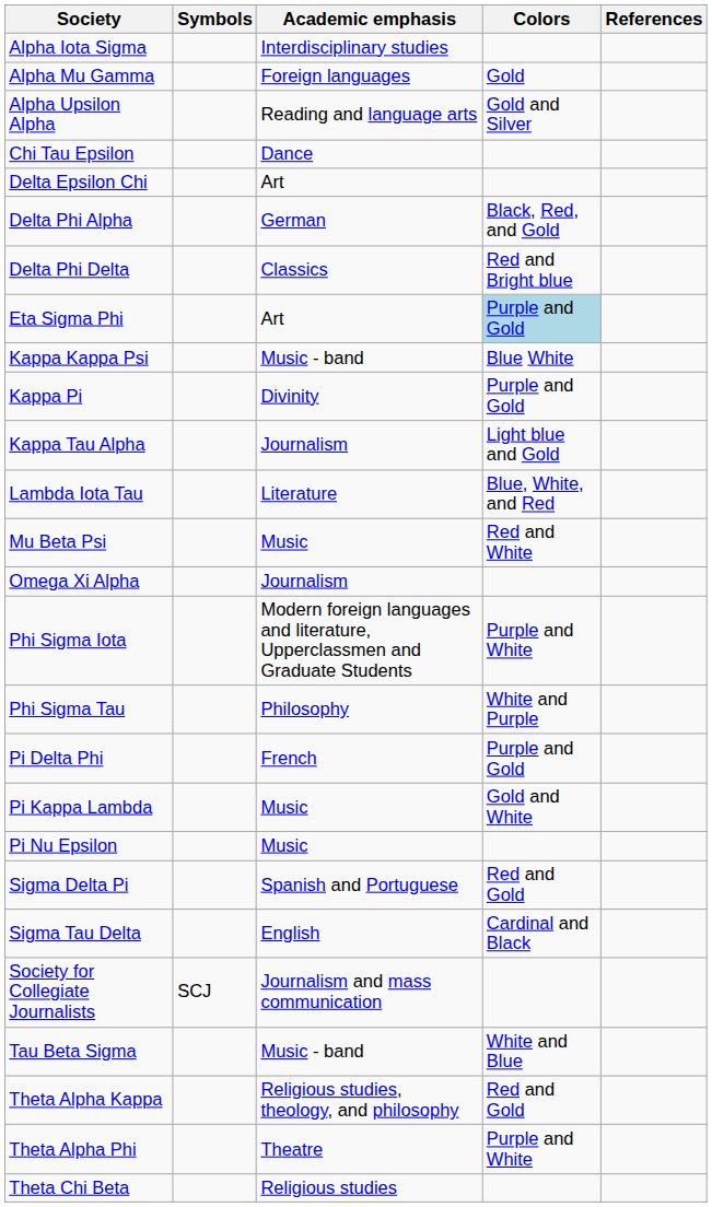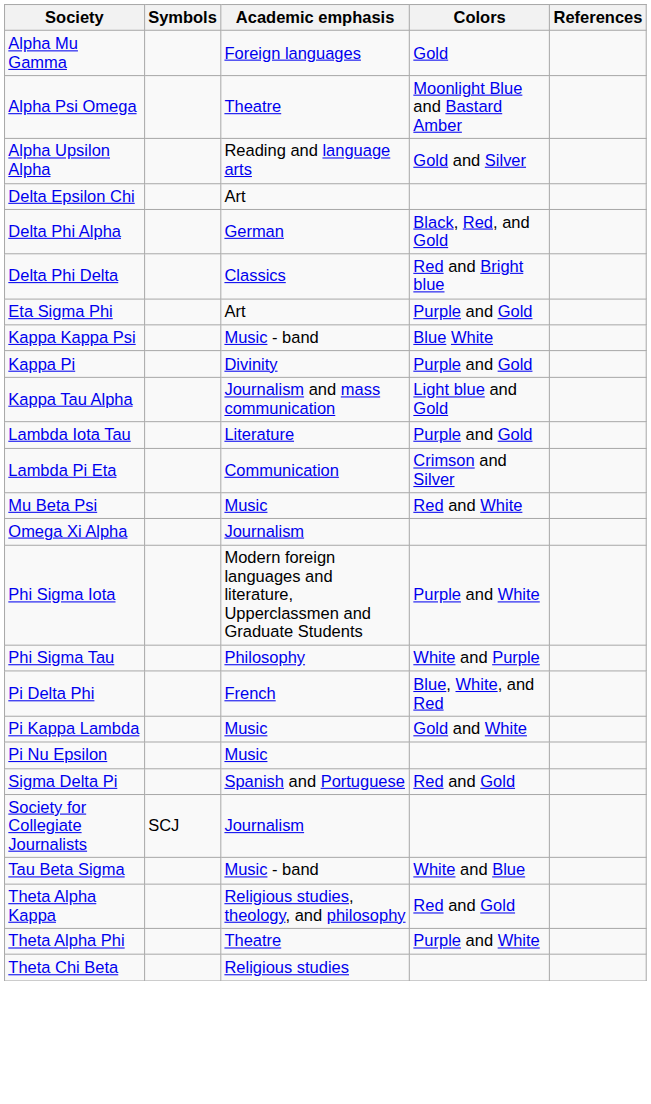 <table class="wikitable sortable" style="width:100%;">
 <tr>
 <th>Society</th>
 <th>Symbols</th>
 <th>Academic emphasis</th>
 <th>Colors</th>
 <th>References</th>
 </tr>
 <tr>
-<td><a href='#'>Alpha Iota Sigma</a></td>
-<td><strong></strong></td>
-<td><a href='#'>Interdisciplinary studies</a></td>
-<td></td>
-<td></td>
-</tr>
-<tr>
 <td><a href='#'>Alpha Mu Gamma</a></td>
 <td><strong></strong></td>
 <td><a href='#'>Foreign languages</a></td>
 <td> <a href='#'>Gold</a></td>
 <td></td>
 </tr>
 <tr>
+<td><a href='#'>Alpha Psi Omega</a></td>
+<td><strong></strong></td>
+<td><a href='#'>Theatre</a></td>
+<td> <a href='#'>Moonlight Blue</a> and  <a href='#'>Bastard Amber</a></td>
+<td></td>
+</tr>
+<tr>
 <td><a href='#'>Alpha Upsilon Alpha</a></td>
 <td><strong></strong></td>
 <td>Reading and <a href='#'>language arts</a></td>
 <td> <a href='#'>Gold</a> and  <a href='#'>Silver</a></td>
-<td></td>
-</tr>
-<tr>
-<td><a href='#'>Chi Tau Epsilon</a></td>
-<td><strong></strong></td>
-<td><a href='#'>Dance</a></td>
-<td></td>
 <td></td>
 </tr>
 <tr>
 <td><a href='#'>Delta Epsilon Chi</a></td>
 <td><strong></strong></td>
 <td>Art</td>
 <td></td>
 <td></td>
 </tr>
 <tr>
 <td><a href='#'>Delta Phi Alpha</a></td>
 <td><strong></strong></td>
 <td><a href='#'>German</a></td>
 <td> <a href='#'>Black</a>,  <a href='#'>Red</a>, and  <a href='#'>Gold</a></td>
 <td></td>
 </tr>
 <tr>
 <td><a href='#'>Delta Phi Delta</a></td>
 <td><strong></strong></td>
 <td><a href='#'>Classics</a></td>
 <td> <a href='#'>Red</a> and  <a href='#'>Bright blue</a></td>
 <td></td>
 </tr>
 <tr>
 <td><a href='#'>Eta Sigma Phi</a></td>
 <td><strong></strong></td>
 <td>Art</td>
-<td style="background: lightblue;"> <a href='#'>Purple</a> and  <a href='#'>Gold</a></td>
+<td> <a href='#'>Purple</a> and  <a href='#'>Gold</a></td>
 <td></td>
 </tr>
 <tr>
 <td><a href='#'>Kappa Kappa Psi</a></td>
 <td><strong></strong></td>
 <td><a href='#'>Music</a> - band</td>
 <td> <a href='#'>Blue</a>  <a href='#'>White</a></td>
 <td></td>
 </tr>
 <tr>
 <td><a href='#'>Kappa Pi</a></td>
 <td><strong></strong></td>
 <td><a href='#'>Divinity</a></td>
 <td> <a href='#'>Purple</a> and  <a href='#'>Gold</a></td>
 <td></td>
 </tr>
 <tr>
 <td><a href='#'>Kappa Tau Alpha</a></td>
 <td><strong></strong></td>
-<td><a href='#'>Journalism</a></td>
+<td><a href='#'>Journalism</a> and <a href='#'>mass communication</a></td>
 <td> <a href='#'>Light blue</a> and  <a href='#'>Gold</a></td>
 <td></td>
 </tr>
 <tr>
 <td><a href='#'>Lambda Iota Tau</a></td>
 <td><strong></strong></td>
 <td><a href='#'>Literature</a></td>
-<td> <a href='#'>Blue</a>,  <a href='#'>White</a>, and  <a href='#'>Red</a></td>
+<td> <a href='#'>Purple</a> and  <a href='#'>Gold</a></td>
+<td></td>
+</tr>
+<tr>
+<td><a href='#'>Lambda Pi Eta</a></td>
+<td><strong></strong></td>
+<td><a href='#'>Communication</a></td>
+<td> <a href='#'>Crimson</a> and  <a href='#'>Silver</a></td>
 <td></td>
 </tr>
 <tr>
 <td><a href='#'>Mu Beta Psi</a></td>
 <td><strong></strong></td>
 <td><a href='#'>Music</a></td>
 <td> <a href='#'>Red</a> and  <a href='#'>White</a></td>
 <td></td>
 </tr>
 <tr>
 <td><a href='#'>Omega Xi Alpha</a></td>
 <td><strong></strong></td>
 <td><a href='#'>Journalism</a></td>
 <td></td>
 <td></td>
 </tr>
 <tr>
 <td><a href='#'>Phi Sigma Iota</a></td>
 <td><strong></strong></td>
 <td>Modern foreign languages and literature,<br>Upperclassmen and Graduate Students</td>
 <td> <a href='#'>Purple</a> and  <a href='#'>White</a></td>
 <td></td>
 </tr>
 <tr>
 <td><a href='#'>Phi Sigma Tau</a></td>
 <td><strong></strong></td>
 <td><a href='#'>Philosophy</a></td>
 <td> <a href='#'>White</a> and  <a href='#'>Purple</a></td>
 <td></td>
 </tr>
 <tr>
 <td><a href='#'>Pi Delta Phi</a></td>
 <td><strong></strong></td>
 <td><a href='#'>French</a></td>
-<td> <a href='#'>Purple</a> and  <a href='#'>Gold</a></td>
+<td> <a href='#'>Blue</a>,  <a href='#'>White</a>, and  <a href='#'>Red</a></td>
 <td></td>
 </tr>
 <tr>
 <td><a href='#'>Pi Kappa Lambda</a></td>
 <td><strong></strong></td>
 <td><a href='#'>Music</a></td>
 <td> <a href='#'>Gold</a> and  <a href='#'>White</a></td>
 <td></td>
 </tr>
 <tr>
 <td><a href='#'>Pi Nu Epsilon</a></td>
 <td><strong></strong></td>
 <td><a href='#'>Music</a></td>
 <td></td>
 <td></td>
 </tr>
 <tr>
 <td><a href='#'>Sigma Delta Pi</a></td>
 <td><strong></strong></td>
 <td><a href='#'>Spanish</a> and <a href='#'>Portuguese</a></td>
 <td> <a href='#'>Red</a> and  <a href='#'>Gold</a></td>
 <td></td>
 </tr>
 <tr>
-<td><a href='#'>Sigma Tau Delta</a></td>
-<td><strong></strong></td>
-<td><a href='#'>English</a></td>
-<td> <a href='#'>Cardinal</a> and  <a href='#'>Black</a></td>
-<td></td>
-</tr>
-<tr>
 <td><a href='#'>Society for Collegiate Journalists</a></td>
 <td>SCJ</td>
-<td><a href='#'>Journalism</a> and <a href='#'>mass communication</a></td>
+<td><a href='#'>Journalism</a></td>
 <td></td>
 <td></td>
 </tr>
 <tr>
 <td><a href='#'>Tau Beta Sigma</a></td>
 <td><strong></strong></td>
 <td><a href='#'>Music</a> - band</td>
 <td> <a href='#'>White</a> and  <a href='#'>Blue</a></td>
 <td></td>
 </tr>
 <tr>
 <td><a href='#'>Theta Alpha Kappa</a></td>
 <td><strong></strong></td>
 <td><a href='#'>Religious studies</a>, <a href='#'>theology</a>, and <a href='#'>philosophy</a></td>
 <td> <a href='#'>Red</a> and  <a href='#'>Gold</a></td>
 <td></td>
 </tr>
 <tr>
 <td><a href='#'>Theta Alpha Phi</a></td>
 <td><strong></strong></td>
 <td><a href='#'>Theatre</a></td>
 <td> <a href='#'>Purple</a> and  <a href='#'>White</a></td>
 <td></td>
 </tr>
 <tr>
 <td><a href='#'>Theta Chi Beta</a></td>
 <td><strong></strong></td>
 <td><a href='#'>Religious studies</a></td>
 <td></td>
 <td></td>
 </tr>
 </table>
